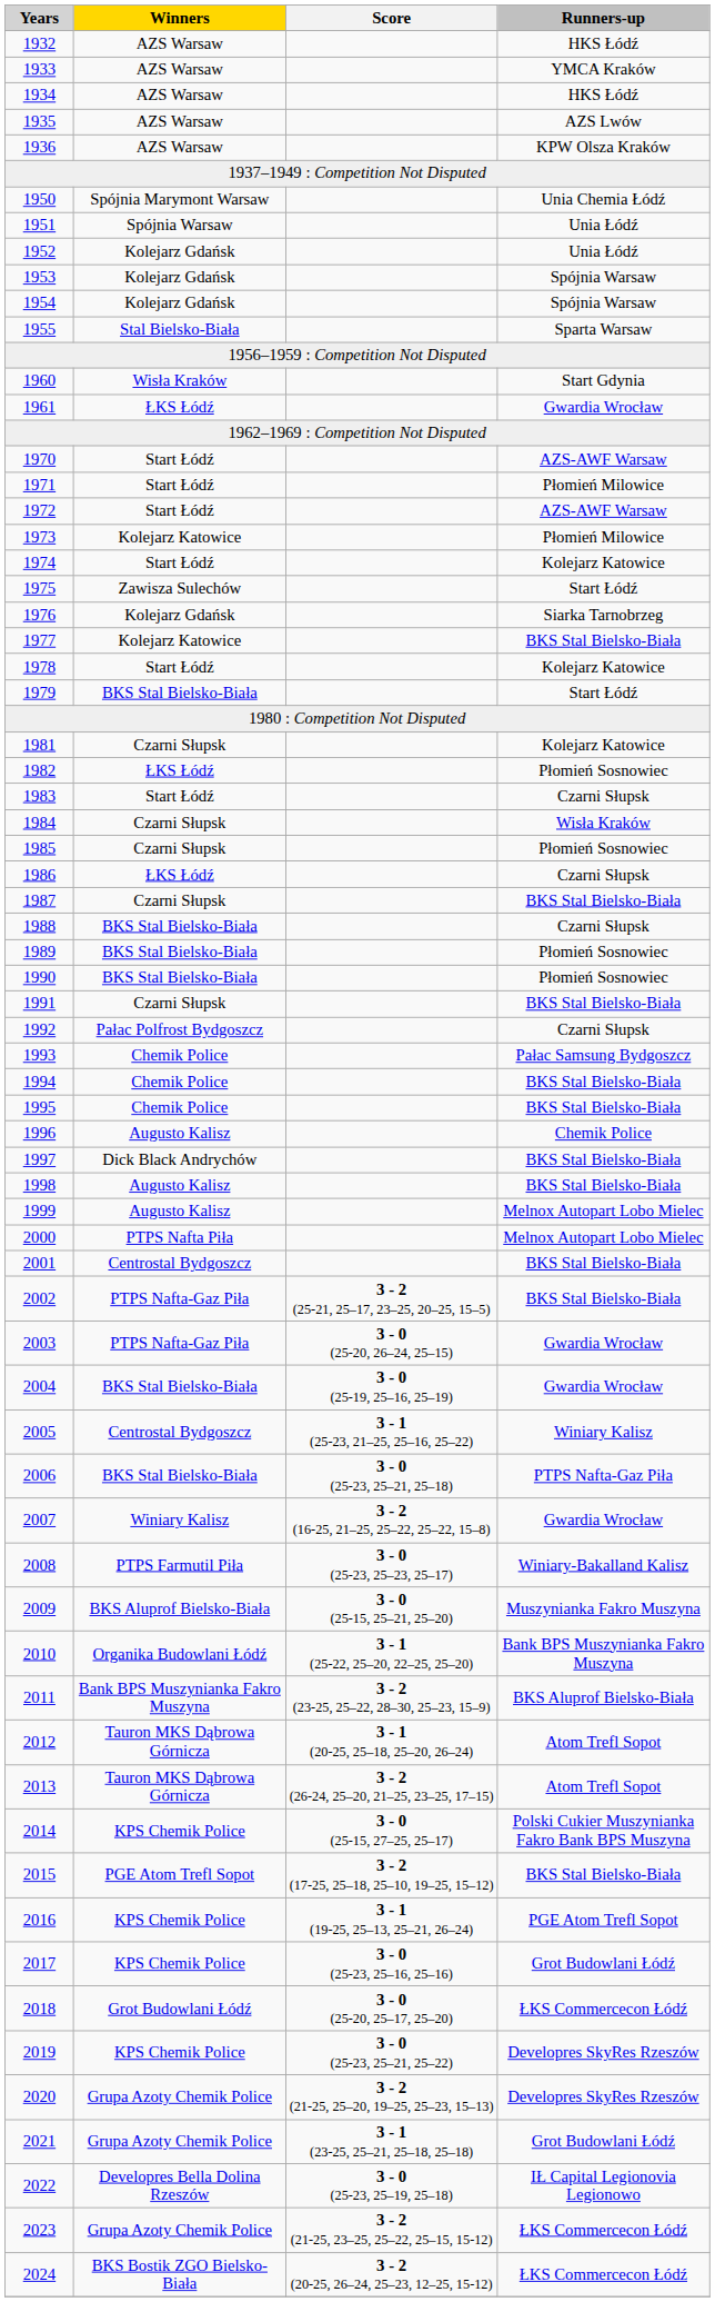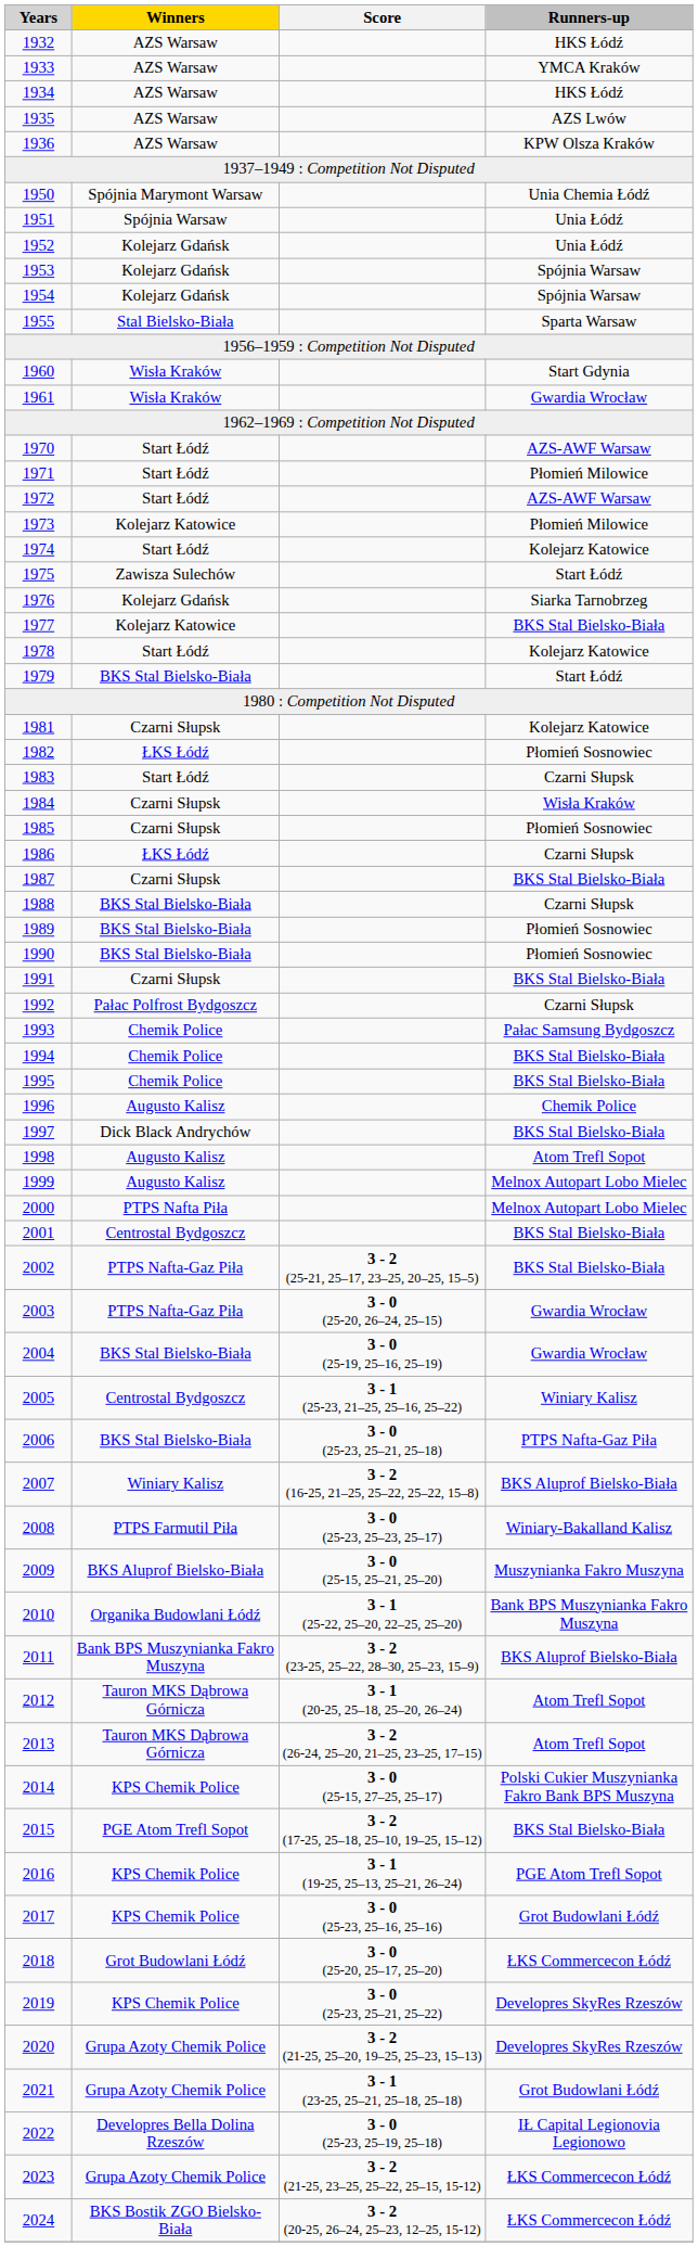 <table class="wikitable">
 <tr>
 <th width=60; style="background:#d3d3d3">Years</th>
 <th width=200; style="background:gold">Winners</th>
 <th width=200>Score</th>
 <th width=200; style="background:silver">Runners-up</th>
 </tr>
 <tr align=center>
 <td><a href='#'>1932</a></td>
 <td>AZS Warsaw</td>
 <td></td>
 <td>HKS Łódź</td>
 </tr>
 <tr align=center>
 <td><a href='#'>1933</a></td>
 <td>AZS Warsaw</td>
 <td></td>
 <td>YMCA Kraków</td>
 </tr>
 <tr align=center>
 <td><a href='#'>1934</a></td>
 <td>AZS Warsaw</td>
 <td></td>
 <td>HKS Łódź</td>
 </tr>
 <tr align=center>
 <td><a href='#'>1935</a></td>
 <td>AZS Warsaw</td>
 <td></td>
 <td>AZS Lwów</td>
 </tr>
 <tr align=center>
 <td><a href='#'>1936</a></td>
 <td>AZS Warsaw</td>
 <td></td>
 <td>KPW Olsza Kraków</td>
 </tr>
 <tr align=center bgcolor=efefef>
 <td colspan=4 align=center>1937–1949 : <em>Competition Not Disputed</em></td>
 </tr>
 <tr align=center>
 <td><a href='#'>1950</a></td>
 <td>Spójnia Marymont Warsaw</td>
 <td></td>
 <td>Unia Chemia Łódź</td>
 </tr>
 <tr align=center>
 <td><a href='#'>1951</a></td>
 <td>Spójnia Warsaw</td>
 <td></td>
 <td>Unia Łódź</td>
 </tr>
 <tr align=center>
 <td><a href='#'>1952</a></td>
 <td>Kolejarz Gdańsk</td>
 <td></td>
 <td>Unia Łódź</td>
 </tr>
 <tr align=center>
 <td><a href='#'>1953</a></td>
 <td>Kolejarz Gdańsk</td>
 <td></td>
 <td>Spójnia Warsaw</td>
 </tr>
 <tr align=center>
 <td><a href='#'>1954</a></td>
 <td>Kolejarz Gdańsk</td>
 <td></td>
 <td>Spójnia Warsaw</td>
 </tr>
 <tr align=center>
 <td><a href='#'>1955</a></td>
 <td><a href='#'>Stal Bielsko-Biała</a></td>
 <td></td>
 <td>Sparta Warsaw</td>
 </tr>
 <tr align=center bgcolor=efefef>
 <td colspan=4 align=center>1956–1959 : <em>Competition Not Disputed</em></td>
 </tr>
 <tr align=center>
 <td><a href='#'>1960</a></td>
 <td><a href='#'>Wisła Kraków</a></td>
 <td></td>
 <td>Start Gdynia</td>
 </tr>
 <tr align=center>
 <td><a href='#'>1961</a></td>
-<td><a href='#'>ŁKS Łódź</a></td>
+<td><a href='#'>Wisła Kraków</a></td>
 <td></td>
 <td><a href='#'>Gwardia Wrocław</a></td>
 </tr>
 <tr align=center bgcolor=efefef>
 <td colspan=4 align=center>1962–1969 : <em>Competition Not Disputed </em></td>
 </tr>
 <tr align=center>
 <td><a href='#'>1970</a></td>
 <td>Start Łódź</td>
 <td></td>
 <td><a href='#'>AZS-AWF Warsaw</a></td>
 </tr>
 <tr align=center>
 <td><a href='#'>1971</a></td>
 <td>Start Łódź</td>
 <td></td>
 <td>Płomień Milowice</td>
 </tr>
 <tr align=center>
 <td><a href='#'>1972</a></td>
 <td>Start Łódź</td>
 <td></td>
 <td><a href='#'>AZS-AWF Warsaw</a></td>
 </tr>
 <tr align=center>
 <td><a href='#'>1973</a></td>
 <td>Kolejarz Katowice</td>
 <td></td>
 <td>Płomień Milowice</td>
 </tr>
 <tr align=center>
 <td><a href='#'>1974</a></td>
 <td>Start Łódź</td>
 <td></td>
 <td>Kolejarz Katowice</td>
 </tr>
 <tr align=center>
 <td><a href='#'>1975</a></td>
 <td>Zawisza Sulechów</td>
 <td></td>
 <td>Start Łódź</td>
 </tr>
 <tr align=center>
 <td><a href='#'>1976</a></td>
 <td>Kolejarz Gdańsk</td>
 <td></td>
 <td>Siarka Tarnobrzeg</td>
 </tr>
 <tr align=center>
 <td><a href='#'>1977</a></td>
 <td>Kolejarz Katowice</td>
 <td></td>
 <td><a href='#'>BKS Stal Bielsko-Biała</a></td>
 </tr>
 <tr align=center>
 <td><a href='#'>1978</a></td>
 <td>Start Łódź</td>
 <td></td>
 <td>Kolejarz Katowice</td>
 </tr>
 <tr align=center>
 <td><a href='#'>1979</a></td>
 <td><a href='#'>BKS Stal Bielsko-Biała</a></td>
 <td></td>
 <td>Start Łódź</td>
 </tr>
 <tr align=center bgcolor=efefef>
 <td colspan=4 align=center>1980 : <em>Competition Not Disputed</em></td>
 </tr>
 <tr align=center>
 <td><a href='#'>1981</a></td>
 <td>Czarni Słupsk</td>
 <td></td>
 <td>Kolejarz Katowice</td>
 </tr>
 <tr align=center>
 <td><a href='#'>1982</a></td>
 <td><a href='#'>ŁKS Łódź</a></td>
 <td></td>
 <td>Płomień Sosnowiec</td>
 </tr>
 <tr align=center>
 <td><a href='#'>1983</a></td>
 <td>Start Łódź</td>
 <td></td>
 <td>Czarni Słupsk</td>
 </tr>
 <tr align=center>
 <td><a href='#'>1984</a></td>
 <td>Czarni Słupsk</td>
 <td></td>
 <td><a href='#'>Wisła Kraków</a></td>
 </tr>
 <tr align=center>
 <td><a href='#'>1985</a></td>
 <td>Czarni Słupsk</td>
 <td></td>
 <td>Płomień Sosnowiec</td>
 </tr>
 <tr align=center>
 <td><a href='#'>1986</a></td>
 <td><a href='#'>ŁKS Łódź</a></td>
 <td></td>
 <td>Czarni Słupsk</td>
 </tr>
 <tr align=center>
 <td><a href='#'>1987</a></td>
 <td>Czarni Słupsk</td>
 <td></td>
 <td><a href='#'>BKS Stal Bielsko-Biała</a></td>
 </tr>
 <tr align=center>
 <td><a href='#'>1988</a></td>
 <td><a href='#'>BKS Stal Bielsko-Biała</a></td>
 <td></td>
 <td>Czarni Słupsk</td>
 </tr>
 <tr align=center>
 <td><a href='#'>1989</a></td>
 <td><a href='#'>BKS Stal Bielsko-Biała</a></td>
 <td></td>
 <td>Płomień Sosnowiec</td>
 </tr>
 <tr align=center>
 <td><a href='#'>1990</a></td>
 <td><a href='#'>BKS Stal Bielsko-Biała</a></td>
 <td></td>
 <td>Płomień Sosnowiec</td>
 </tr>
 <tr align=center>
 <td><a href='#'>1991</a></td>
 <td>Czarni Słupsk</td>
 <td></td>
 <td><a href='#'>BKS Stal Bielsko-Biała</a></td>
 </tr>
 <tr align=center>
 <td><a href='#'>1992</a></td>
 <td><a href='#'>Pałac Polfrost Bydgoszcz</a></td>
 <td></td>
 <td>Czarni Słupsk</td>
 </tr>
 <tr align=center>
 <td><a href='#'>1993</a></td>
 <td><a href='#'>Chemik Police</a></td>
 <td></td>
 <td><a href='#'>Pałac Samsung Bydgoszcz</a></td>
 </tr>
 <tr align=center>
 <td><a href='#'>1994</a></td>
 <td><a href='#'>Chemik Police</a></td>
 <td></td>
 <td><a href='#'>BKS Stal Bielsko-Biała</a></td>
 </tr>
 <tr align=center>
 <td><a href='#'>1995</a></td>
 <td><a href='#'>Chemik Police</a></td>
 <td></td>
 <td><a href='#'>BKS Stal Bielsko-Biała</a></td>
 </tr>
 <tr align=center>
 <td><a href='#'>1996</a></td>
 <td><a href='#'>Augusto Kalisz</a></td>
 <td></td>
 <td><a href='#'>Chemik Police</a></td>
 </tr>
 <tr align=center>
 <td><a href='#'>1997</a></td>
 <td>Dick Black Andrychów</td>
 <td></td>
 <td><a href='#'>BKS Stal Bielsko-Biała</a></td>
 </tr>
 <tr align=center>
 <td><a href='#'>1998</a></td>
 <td><a href='#'>Augusto Kalisz</a></td>
 <td></td>
-<td><a href='#'>BKS Stal Bielsko-Biała</a></td>
+<td><a href='#'>Atom Trefl Sopot</a></td>
 </tr>
 <tr align=center>
 <td><a href='#'>1999</a></td>
 <td><a href='#'>Augusto Kalisz</a></td>
 <td></td>
 <td><a href='#'>Melnox Autopart Lobo Mielec</a></td>
 </tr>
 <tr align=center>
 <td><a href='#'>2000</a></td>
 <td><a href='#'>PTPS Nafta Piła</a></td>
 <td></td>
 <td><a href='#'>Melnox Autopart Lobo Mielec</a></td>
 </tr>
 <tr align=center>
 <td><a href='#'>2001</a></td>
 <td><a href='#'>Centrostal Bydgoszcz</a></td>
 <td></td>
 <td><a href='#'>BKS Stal Bielsko-Biała</a></td>
 </tr>
 <tr align=center>
 <td><a href='#'>2002</a></td>
 <td><a href='#'>PTPS Nafta-Gaz Piła</a></td>
 <td><strong>3 - 2</strong><br><small>(25-21, 25–17, 23–25, 20–25, 15–5)</small></td>
 <td><a href='#'>BKS Stal Bielsko-Biała</a></td>
 </tr>
 <tr align=center>
 <td><a href='#'>2003</a></td>
 <td><a href='#'>PTPS Nafta-Gaz Piła</a></td>
 <td><strong>3 - 0</strong><br><small>(25-20, 26–24, 25–15)</small></td>
 <td><a href='#'>Gwardia Wrocław</a></td>
 </tr>
 <tr align=center>
 <td><a href='#'>2004</a></td>
 <td><a href='#'>BKS Stal Bielsko-Biała</a></td>
 <td><strong>3 - 0</strong><br><small>(25-19, 25–16, 25–19)</small></td>
 <td><a href='#'>Gwardia Wrocław</a></td>
 </tr>
 <tr align=center>
 <td><a href='#'>2005</a></td>
 <td><a href='#'>Centrostal Bydgoszcz</a></td>
 <td><strong>3 - 1</strong><br><small>(25-23, 21–25, 25–16, 25–22)</small></td>
 <td><a href='#'>Winiary Kalisz</a></td>
 </tr>
 <tr align=center>
 <td><a href='#'>2006</a></td>
 <td><a href='#'>BKS Stal Bielsko-Biała</a></td>
 <td><strong>3 - 0</strong><br><small>(25-23, 25–21, 25–18)</small></td>
 <td><a href='#'>PTPS Nafta-Gaz Piła</a></td>
 </tr>
 <tr align=center>
 <td><a href='#'>2007</a></td>
 <td><a href='#'>Winiary Kalisz</a></td>
 <td><strong>3 - 2</strong><br><small>(16-25, 21–25, 25–22, 25–22, 15–8)</small></td>
-<td><a href='#'>Gwardia Wrocław</a></td>
+<td><a href='#'>BKS Aluprof Bielsko-Biała</a></td>
 </tr>
 <tr align=center>
 <td><a href='#'>2008</a></td>
 <td><a href='#'>PTPS Farmutil Piła</a></td>
 <td><strong>3 - 0</strong><br><small>(25-23, 25–23, 25–17)</small></td>
 <td><a href='#'>Winiary-Bakalland Kalisz</a></td>
 </tr>
 <tr align=center>
 <td><a href='#'>2009</a></td>
 <td><a href='#'>BKS Aluprof Bielsko-Biała</a></td>
 <td><strong>3 - 0</strong><br><small>(25-15, 25–21, 25–20)</small></td>
 <td><a href='#'>Muszynianka Fakro Muszyna</a></td>
 </tr>
 <tr align=center>
 <td><a href='#'>2010</a></td>
 <td><a href='#'>Organika Budowlani Łódź</a></td>
 <td><strong>3 - 1</strong><br><small>(25-22, 25–20, 22–25, 25–20)</small></td>
 <td><a href='#'>Bank BPS Muszynianka Fakro Muszyna</a></td>
 </tr>
 <tr align=center>
 <td><a href='#'>2011</a></td>
 <td><a href='#'>Bank BPS Muszynianka Fakro Muszyna</a></td>
 <td><strong>3 - 2</strong><br><small>(23-25, 25–22, 28–30, 25–23, 15–9)</small></td>
 <td><a href='#'>BKS Aluprof Bielsko-Biała</a></td>
 </tr>
 <tr align=center>
 <td><a href='#'>2012</a></td>
 <td><a href='#'>Tauron MKS Dąbrowa Górnicza</a></td>
 <td><strong>3 - 1</strong><br><small>(20-25, 25–18, 25–20, 26–24)</small></td>
 <td><a href='#'>Atom Trefl Sopot</a></td>
 </tr>
 <tr align=center>
 <td><a href='#'>2013</a></td>
 <td><a href='#'>Tauron MKS Dąbrowa Górnicza</a></td>
 <td><strong>3 - 2</strong><br><small>(26-24, 25–20, 21–25, 23–25, 17–15)</small></td>
 <td><a href='#'>Atom Trefl Sopot</a></td>
 </tr>
 <tr align=center>
 <td><a href='#'>2014</a></td>
 <td><a href='#'>KPS Chemik Police</a></td>
 <td><strong>3 - 0</strong><br><small>(25-15, 27–25, 25–17)</small></td>
 <td><a href='#'>Polski Cukier Muszynianka Fakro Bank BPS Muszyna</a></td>
 </tr>
 <tr align=center>
 <td><a href='#'>2015</a></td>
 <td><a href='#'>PGE Atom Trefl Sopot</a></td>
 <td><strong>3 - 2</strong><br><small>(17-25, 25–18, 25–10, 19–25, 15–12)</small></td>
 <td><a href='#'>BKS Stal Bielsko-Biała</a></td>
 </tr>
 <tr align=center>
 <td><a href='#'>2016</a></td>
 <td><a href='#'>KPS Chemik Police</a></td>
 <td><strong>3 - 1</strong><br><small>(19-25, 25–13, 25–21, 26–24)</small></td>
 <td><a href='#'>PGE Atom Trefl Sopot</a></td>
 </tr>
 <tr align=center>
 <td><a href='#'>2017</a></td>
 <td><a href='#'>KPS Chemik Police</a></td>
 <td><strong>3 - 0</strong><br><small>(25-23, 25–16, 25–16)</small></td>
 <td><a href='#'>Grot Budowlani Łódź</a></td>
 </tr>
 <tr align=center>
 <td><a href='#'>2018</a></td>
 <td><a href='#'>Grot Budowlani Łódź</a></td>
 <td><strong>3 - 0</strong><br><small>(25-20, 25–17, 25–20)</small></td>
 <td><a href='#'>ŁKS Commercecon Łódź</a></td>
 </tr>
 <tr align=center>
 <td><a href='#'>2019</a></td>
 <td><a href='#'>KPS Chemik Police</a></td>
 <td><strong>3 - 0</strong><br><small>(25-23, 25–21, 25–22)</small></td>
 <td><a href='#'>Developres SkyRes Rzeszów</a></td>
 </tr>
 <tr align=center>
 <td><a href='#'>2020</a></td>
 <td><a href='#'>Grupa Azoty Chemik Police</a></td>
 <td><strong>3 - 2</strong><br><small>(21-25, 25–20, 19–25, 25–23, 15–13)</small></td>
 <td><a href='#'>Developres SkyRes Rzeszów</a></td>
 </tr>
 <tr align=center>
 <td><a href='#'>2021</a></td>
 <td><a href='#'>Grupa Azoty Chemik Police</a></td>
 <td><strong>3 - 1</strong><br><small>(23-25, 25–21, 25–18, 25–18)</small></td>
 <td><a href='#'>Grot Budowlani Łódź</a></td>
 </tr>
 <tr align=center>
 <td><a href='#'>2022</a></td>
 <td><a href='#'>Developres Bella Dolina Rzeszów</a></td>
 <td><strong>3 - 0</strong><br><small>(25-23, 25–19, 25–18)</small></td>
 <td><a href='#'>IŁ Capital Legionovia Legionowo</a></td>
 </tr>
 <tr align=center>
 <td><a href='#'>2023</a></td>
 <td><a href='#'>Grupa Azoty Chemik Police</a></td>
 <td><strong>3 - 2</strong><br><small>(21-25, 23–25, 25–22, 25–15, 15-12)</small></td>
 <td><a href='#'>ŁKS Commercecon Łódź</a></td>
 </tr>
 <tr align=center>
 <td><a href='#'>2024</a></td>
 <td><a href='#'>BKS Bostik ZGO Bielsko-Biała</a></td>
 <td><strong>3 - 2</strong><br><small>(20-25, 26–24, 25–23, 12–25, 15-12)</small></td>
 <td><a href='#'>ŁKS Commercecon Łódź</a></td>
 </tr>
 <tr align=center>
 </tr>
 </table>
